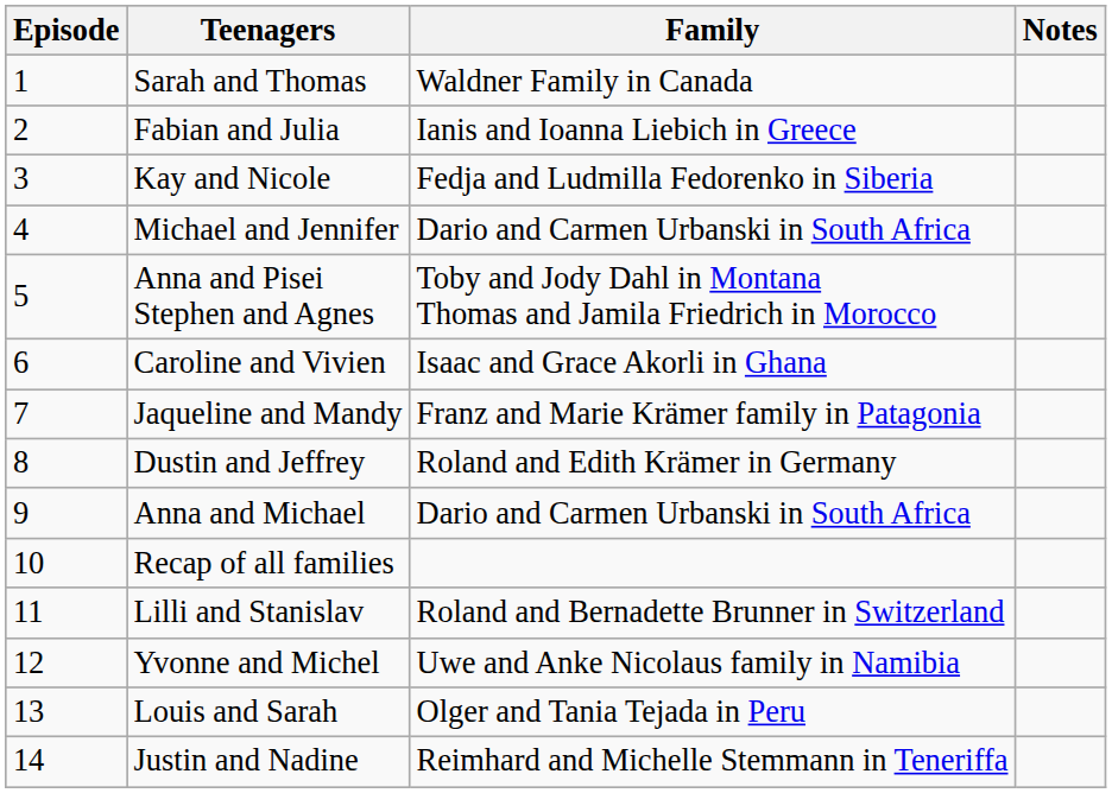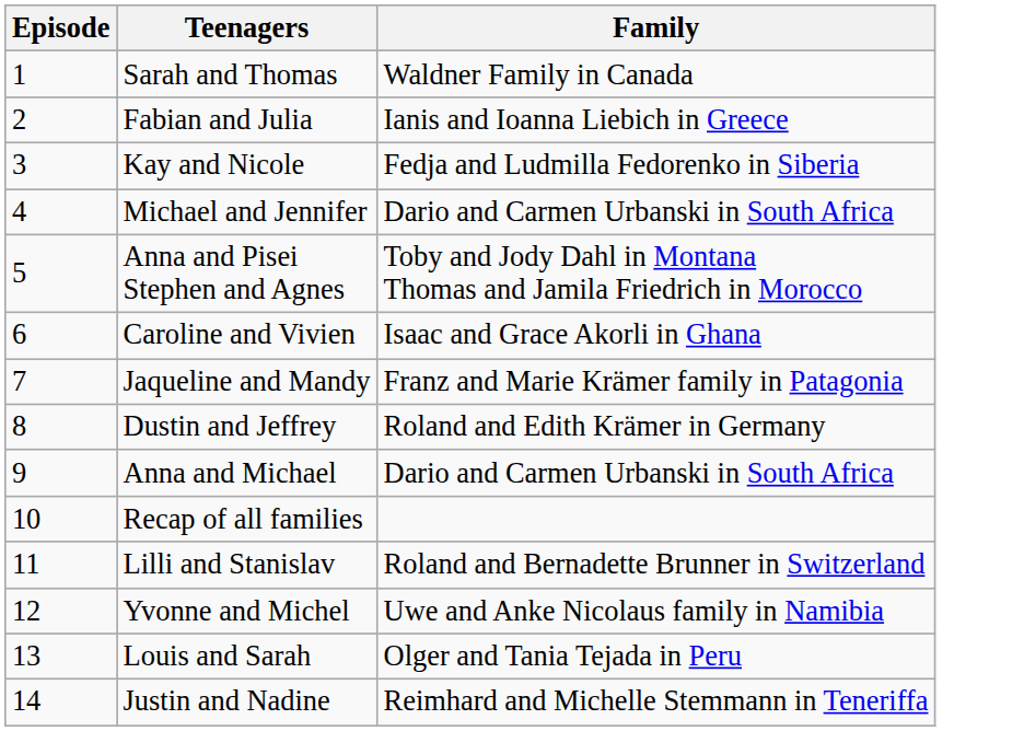 <table class="wikitable">
 <tr>
 <th>Episode</th>
 <th>Teenagers</th>
 <th>Family</th>
-<th>Notes</th>
 </tr>
 <tr>
 <td>1</td>
 <td>Sarah and Thomas</td>
 <td>Waldner Family in Canada</td>
-<td></td>
 </tr>
 <tr>
 <td>2</td>
 <td>Fabian and Julia</td>
 <td>Ianis and Ioanna Liebich in <a href='#'>Greece</a></td>
-<td></td>
 </tr>
 <tr>
 <td>3</td>
 <td>Kay and Nicole</td>
 <td>Fedja and Ludmilla Fedorenko in <a href='#'>Siberia</a></td>
-<td></td>
 </tr>
 <tr>
 <td>4</td>
 <td>Michael and Jennifer</td>
 <td>Dario and Carmen Urbanski in <a href='#'>South Africa</a></td>
-<td></td>
 </tr>
 <tr>
 <td>5</td>
 <td>Anna and Pisei<br>Stephen and Agnes</td>
 <td>Toby and Jody Dahl in <a href='#'>Montana</a><br>Thomas and Jamila Friedrich in <a href='#'>Morocco</a></td>
-<td></td>
 </tr>
 <tr>
 <td>6</td>
 <td>Caroline and Vivien</td>
 <td>Isaac and Grace Akorli in <a href='#'>Ghana</a></td>
-<td></td>
 </tr>
 <tr>
 <td>7</td>
 <td>Jaqueline and Mandy</td>
 <td>Franz and Marie Krämer family in <a href='#'>Patagonia</a></td>
-<td></td>
 </tr>
 <tr>
 <td>8</td>
 <td>Dustin and Jeffrey</td>
 <td>Roland and Edith Krämer in Germany</td>
-<td></td>
 </tr>
 <tr>
 <td>9</td>
 <td>Anna and Michael</td>
 <td>Dario and Carmen Urbanski in <a href='#'>South Africa</a></td>
-<td></td>
 </tr>
 <tr>
 <td>10</td>
 <td>Recap of all families</td>
-<td></td>
 <td></td>
 </tr>
 <tr>
 <td>11</td>
 <td>Lilli and Stanislav</td>
 <td>Roland and Bernadette Brunner in <a href='#'>Switzerland</a></td>
-<td></td>
 </tr>
 <tr>
 <td>12</td>
 <td>Yvonne and Michel</td>
 <td>Uwe and Anke Nicolaus family in <a href='#'>Namibia</a></td>
-<td></td>
 </tr>
 <tr>
 <td>13</td>
 <td>Louis and Sarah</td>
 <td>Olger and Tania Tejada in <a href='#'>Peru</a></td>
-<td></td>
 </tr>
 <tr>
 <td>14</td>
 <td>Justin and Nadine</td>
 <td>Reimhard and Michelle Stemmann in <a href='#'>Teneriffa</a></td>
-<td></td>
 </tr>
 </table>
